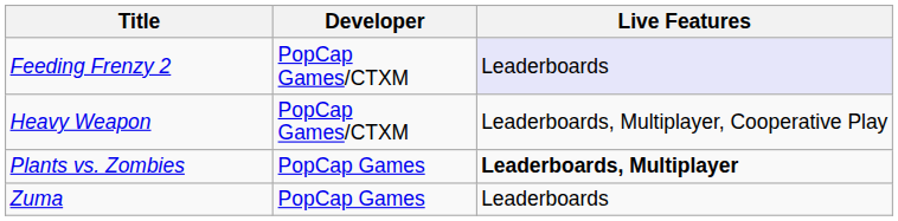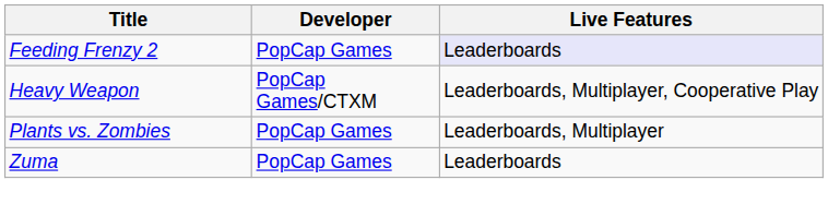 <table class="wikitable">
 <tr>
 <th width="200">Title</th>
 <th width="150">Developer</th>
 <th>Live Features</th>
 </tr>
 <tr>
 <td><em><a href='#'>Feeding Frenzy 2</a></em></td>
-<td><a href='#'>PopCap Games</a>/CTXM</td>
+<td><a href='#'>PopCap Games</a></td>
 <td style="background: lavender;">Leaderboards</td>
 </tr>
 <tr>
 <td><em><a href='#'>Heavy Weapon</a></em></td>
 <td><a href='#'>PopCap Games</a>/CTXM</td>
 <td>Leaderboards, Multiplayer, Cooperative Play</td>
 </tr>
 <tr>
 <td><em><a href='#'>Plants vs. Zombies</a></em></td>
 <td><a href='#'>PopCap Games</a></td>
-<td><strong>Leaderboards, Multiplayer</strong></td>
+<td>Leaderboards, Multiplayer</td>
 </tr>
 <tr>
 <td><em><a href='#'>Zuma</a></em></td>
 <td><a href='#'>PopCap Games</a></td>
 <td>Leaderboards</td>
 </tr>
 </table>
